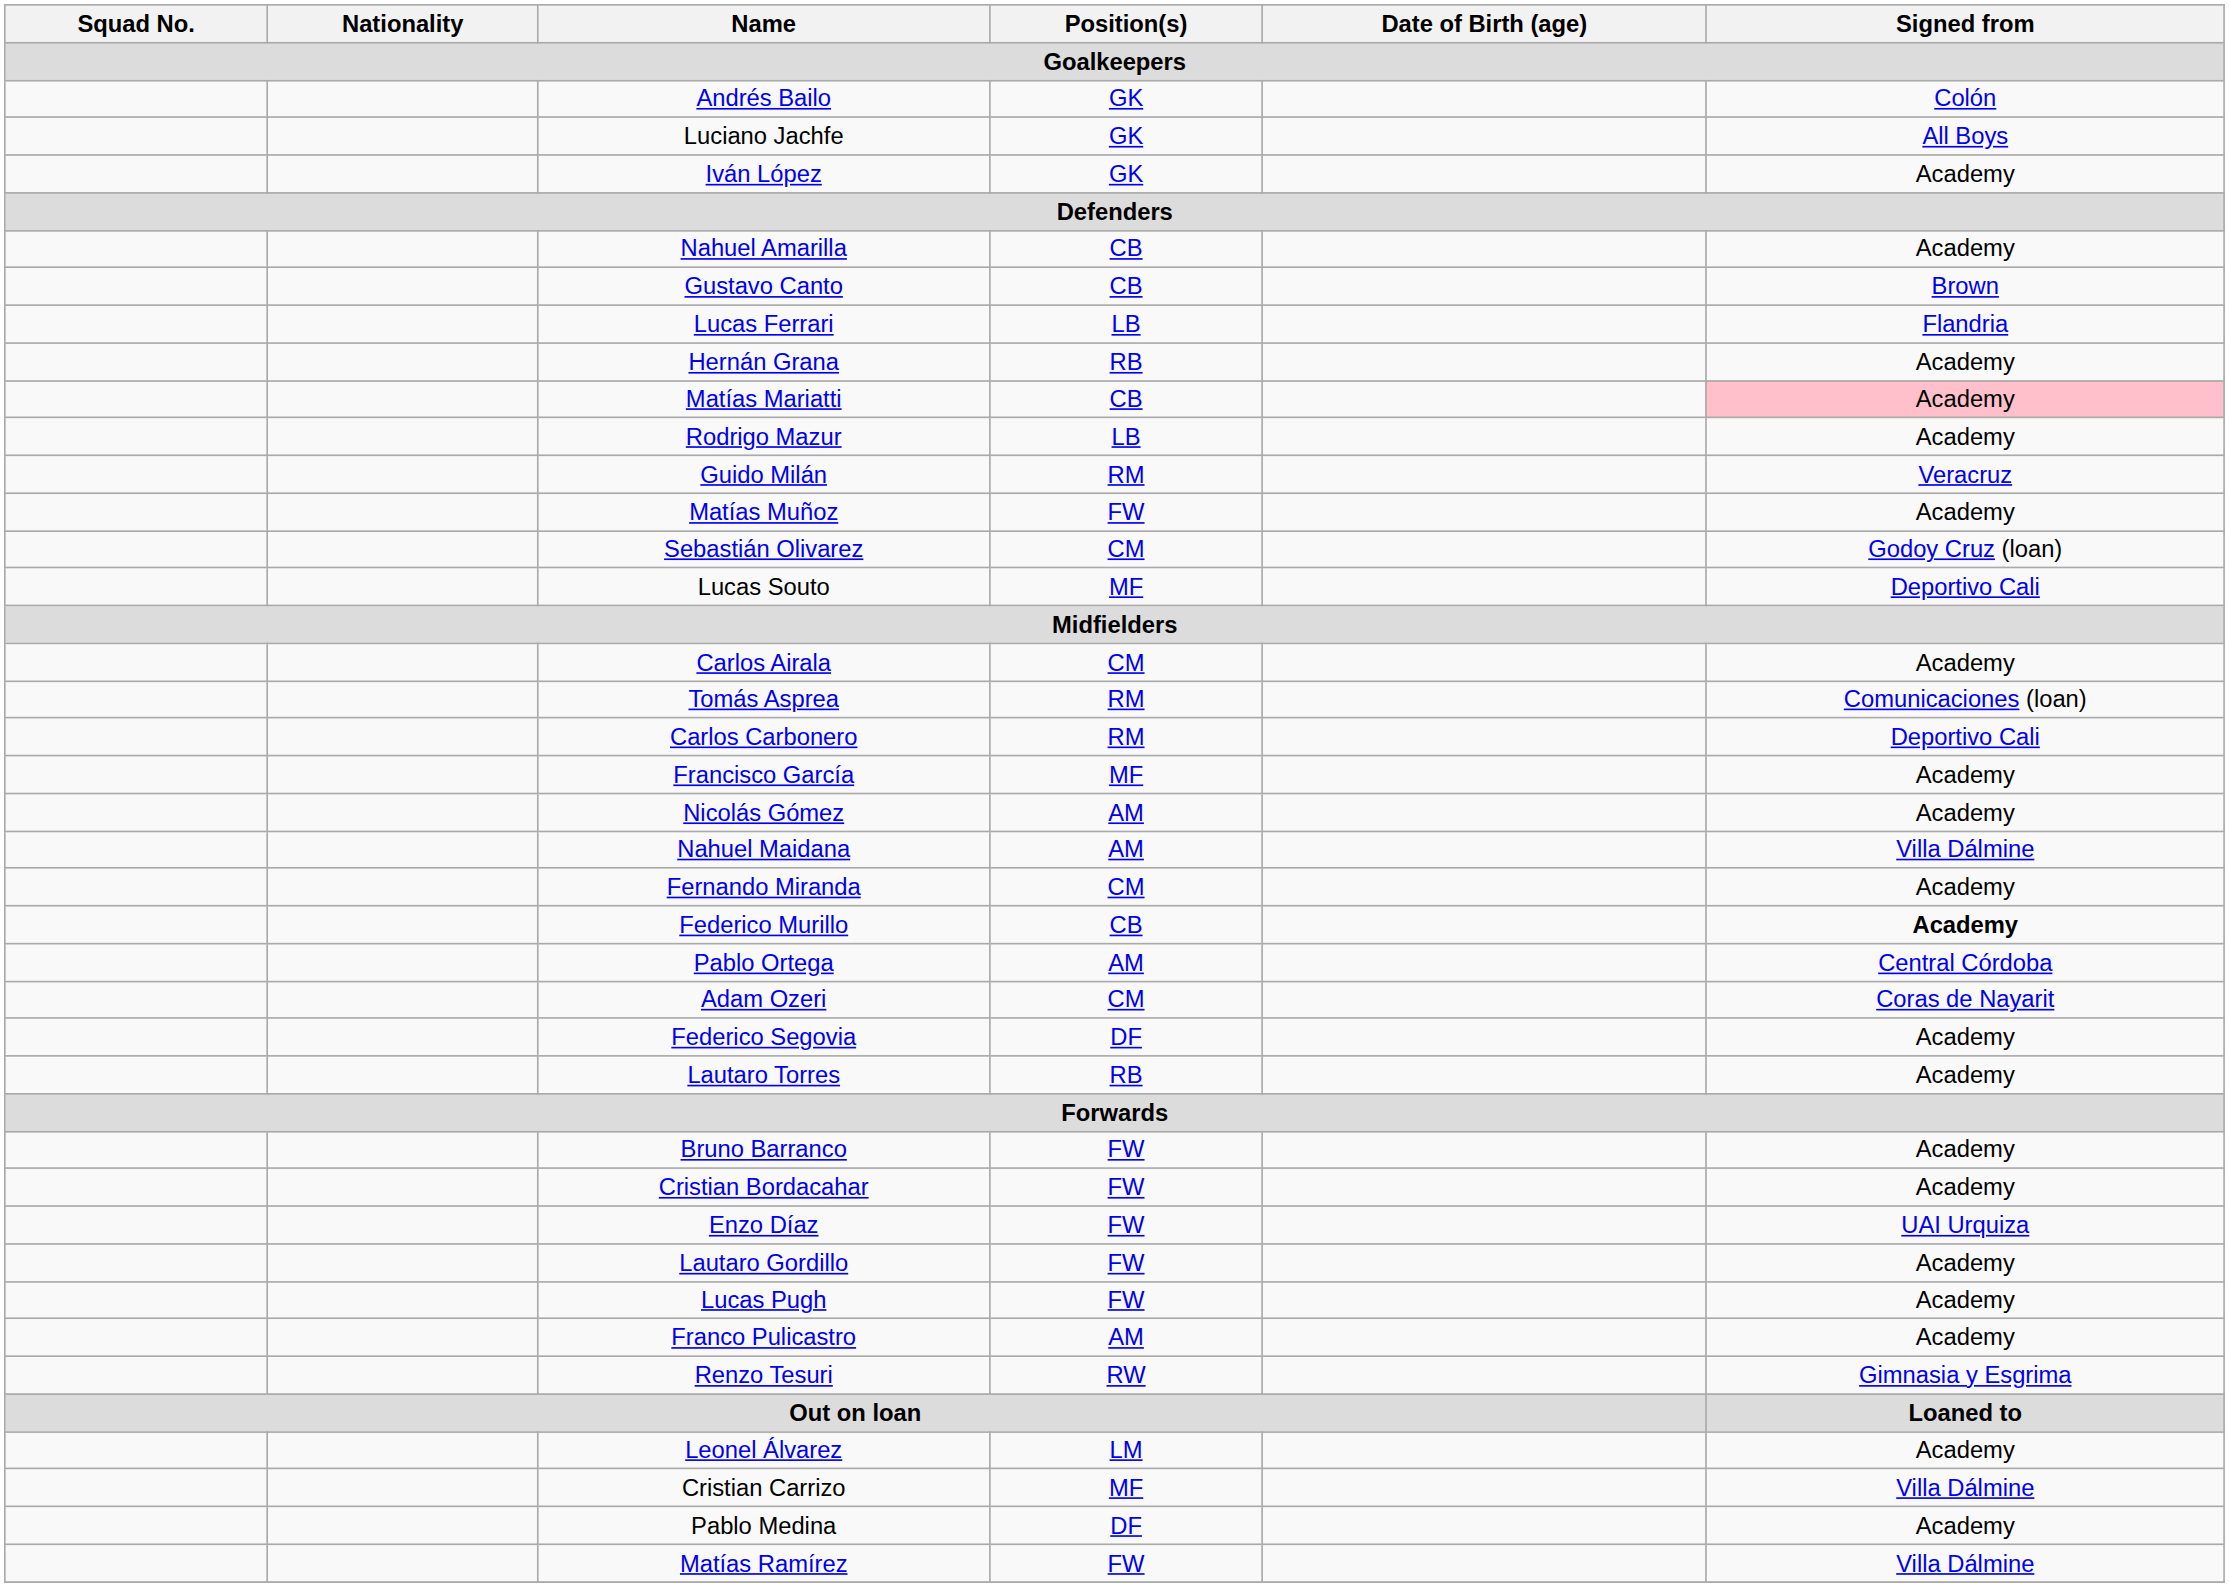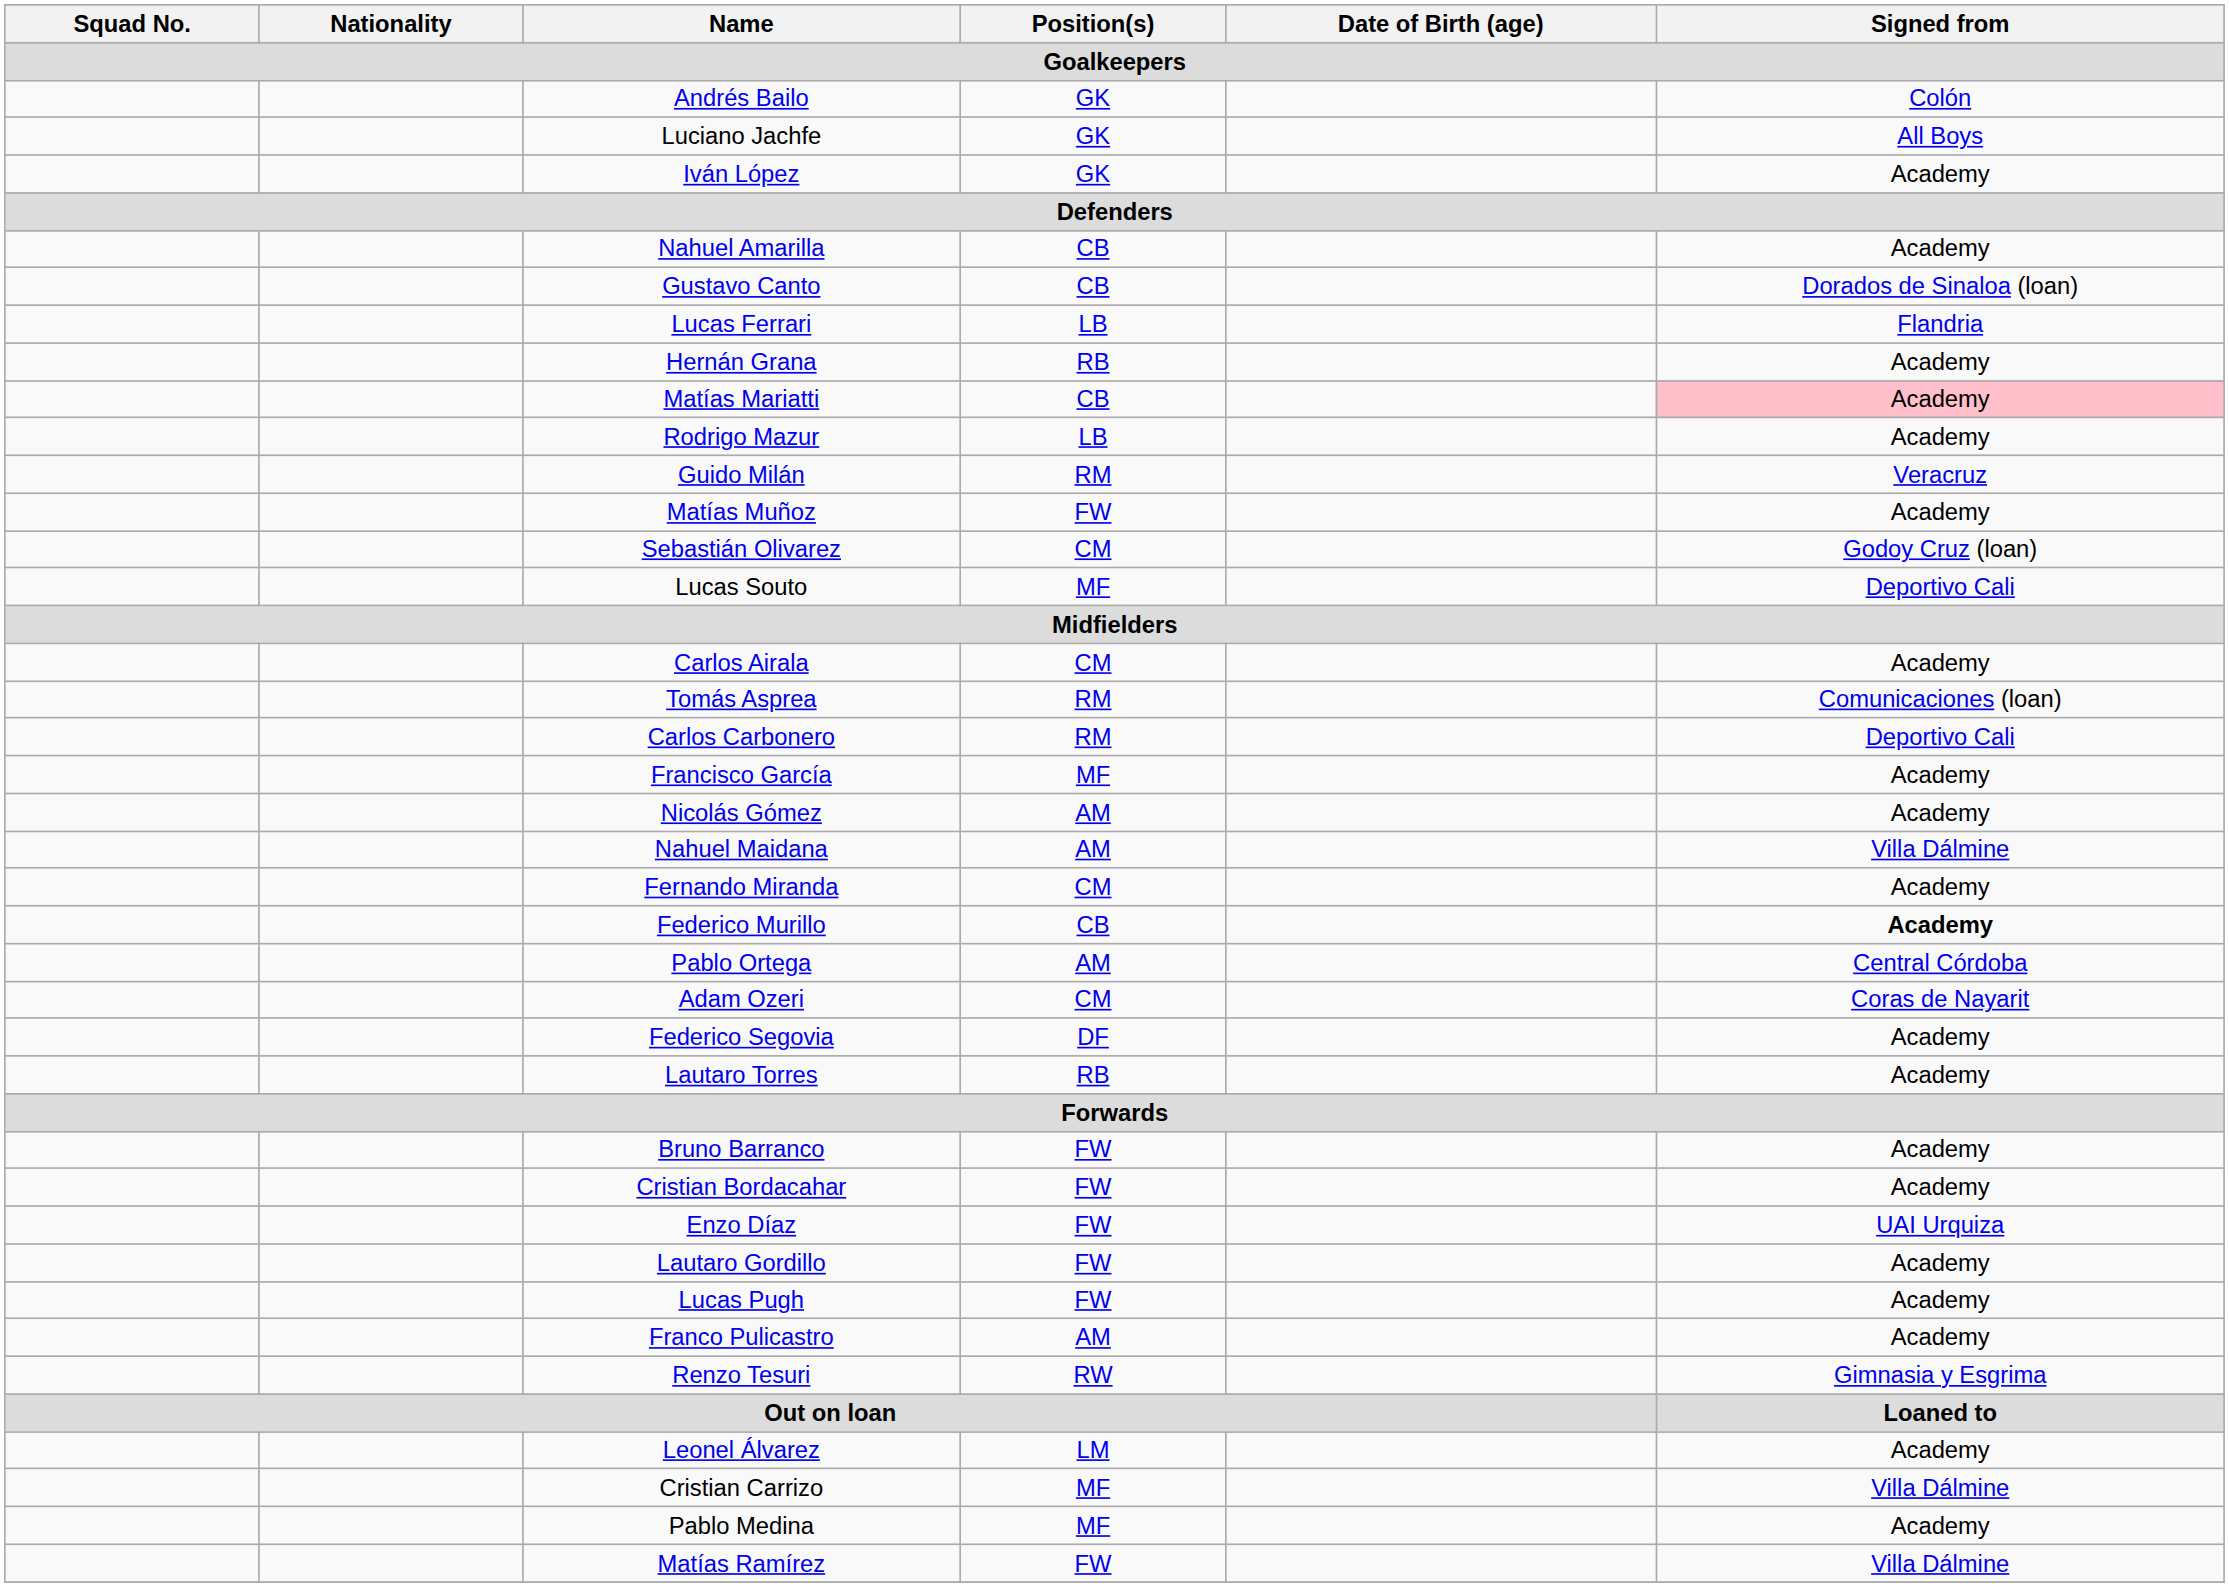 <table class="wikitable sortable" style="text-align:center; font-size:90%; width:85%;">
 <tr>
 <th style="background:#; color:; text-align:center;">Squad No.</th>
 <th style="background:#; color:; text-align:center;">Nationality</th>
 <th style="background:#; color:; text-align:center;">Name</th>
 <th style="background:#; color:; text-align:center;">Position(s)</th>
 <th style="background:#; color:; text-align:center;">Date of Birth (age)</th>
 <th style="background:#; color:; text-align:center;">Signed from</th>
 </tr>
 <tr>
 <th colspan="6" style="background:#dcdcdc; text-align:center;">Goalkeepers</th>
 </tr>
 <tr>
 <td></td>
 <td></td>
 <td><a href='#'>Andrés Bailo</a></td>
 <td><a href='#'>GK</a></td>
 <td></td>
 <td> <a href='#'>Colón</a></td>
 </tr>
 <tr>
 <td></td>
 <td></td>
 <td>Luciano Jachfe</td>
 <td><a href='#'>GK</a></td>
 <td></td>
 <td> <a href='#'>All Boys</a></td>
 </tr>
 <tr>
 <td></td>
 <td></td>
 <td><a href='#'>Iván López</a></td>
 <td><a href='#'>GK</a></td>
 <td></td>
 <td>Academy</td>
 </tr>
 <tr>
 <th colspan="7" style="background:#dcdcdc; text-align:center;">Defenders</th>
 </tr>
 <tr>
 <td></td>
 <td></td>
 <td><a href='#'>Nahuel Amarilla</a></td>
 <td><a href='#'>CB</a></td>
 <td></td>
 <td>Academy</td>
 </tr>
 <tr>
 <td></td>
 <td></td>
 <td><a href='#'>Gustavo Canto</a></td>
 <td><a href='#'>CB</a></td>
 <td></td>
-<td> <a href='#'>Brown</a></td>
+<td> <a href='#'>Dorados de Sinaloa</a> (loan)</td>
 </tr>
 <tr>
 <td></td>
 <td></td>
 <td><a href='#'>Lucas Ferrari</a></td>
 <td><a href='#'>LB</a></td>
 <td></td>
 <td> <a href='#'>Flandria</a></td>
 </tr>
 <tr>
 <td></td>
 <td></td>
 <td><a href='#'>Hernán Grana</a></td>
 <td><a href='#'>RB</a></td>
 <td></td>
 <td>Academy</td>
 </tr>
 <tr>
 <td></td>
 <td></td>
 <td><a href='#'>Matías Mariatti</a></td>
 <td><a href='#'>CB</a></td>
 <td></td>
 <td style="background: pink;">Academy</td>
 </tr>
 <tr>
 <td></td>
 <td></td>
 <td><a href='#'>Rodrigo Mazur</a></td>
 <td><a href='#'>LB</a></td>
 <td></td>
 <td>Academy</td>
 </tr>
 <tr>
 <td></td>
 <td></td>
 <td><a href='#'>Guido Milán</a></td>
 <td><a href='#'>RM</a></td>
 <td></td>
 <td> <a href='#'>Veracruz</a></td>
 </tr>
 <tr>
 <td></td>
 <td></td>
 <td><a href='#'>Matías Muñoz</a></td>
 <td><a href='#'>FW</a></td>
 <td></td>
 <td>Academy</td>
 </tr>
 <tr>
 <td></td>
 <td></td>
 <td><a href='#'>Sebastián Olivarez</a></td>
 <td><a href='#'>CM</a></td>
 <td></td>
 <td> <a href='#'>Godoy Cruz</a> (loan)</td>
 </tr>
 <tr>
 <td></td>
 <td></td>
 <td>Lucas Souto</td>
 <td><a href='#'>MF</a></td>
 <td></td>
 <td> <a href='#'>Deportivo Cali</a></td>
 </tr>
 <tr>
 <th colspan="7" style="background:#dcdcdc; text-align:center;">Midfielders</th>
 </tr>
 <tr>
 <td></td>
 <td></td>
 <td><a href='#'>Carlos Airala</a></td>
 <td><a href='#'>CM</a></td>
 <td></td>
 <td>Academy</td>
 </tr>
 <tr>
 <td></td>
 <td></td>
 <td><a href='#'>Tomás Asprea</a></td>
 <td><a href='#'>RM</a></td>
 <td></td>
 <td> <a href='#'>Comunicaciones</a> (loan)</td>
 </tr>
 <tr>
 <td></td>
 <td></td>
 <td><a href='#'>Carlos Carbonero</a></td>
 <td><a href='#'>RM</a></td>
 <td></td>
 <td> <a href='#'>Deportivo Cali</a></td>
 </tr>
 <tr>
 <td></td>
 <td></td>
 <td><a href='#'>Francisco García</a></td>
 <td><a href='#'>MF</a></td>
 <td></td>
 <td>Academy</td>
 </tr>
 <tr>
 <td></td>
 <td></td>
 <td><a href='#'>Nicolás Gómez</a></td>
 <td><a href='#'>AM</a></td>
 <td></td>
 <td>Academy</td>
 </tr>
 <tr>
 <td></td>
 <td></td>
 <td><a href='#'>Nahuel Maidana</a></td>
 <td><a href='#'>AM</a></td>
 <td></td>
 <td> <a href='#'>Villa Dálmine</a></td>
 </tr>
 <tr>
 <td></td>
 <td></td>
 <td><a href='#'>Fernando Miranda</a></td>
 <td><a href='#'>CM</a></td>
 <td></td>
 <td>Academy</td>
 </tr>
 <tr>
 <td></td>
 <td></td>
 <td><a href='#'>Federico Murillo</a></td>
 <td><a href='#'>CB</a></td>
 <td></td>
 <td><strong>Academy</strong></td>
 </tr>
 <tr>
 <td></td>
 <td></td>
 <td><a href='#'>Pablo Ortega</a></td>
 <td><a href='#'>AM</a></td>
 <td></td>
 <td> <a href='#'>Central Córdoba</a></td>
 </tr>
 <tr>
 <td></td>
 <td></td>
 <td><a href='#'>Adam Ozeri</a></td>
 <td><a href='#'>CM</a></td>
 <td></td>
 <td> <a href='#'>Coras de Nayarit</a></td>
 </tr>
 <tr>
 <td></td>
 <td></td>
 <td><a href='#'>Federico Segovia</a></td>
 <td><a href='#'>DF</a></td>
 <td></td>
 <td>Academy</td>
 </tr>
 <tr>
 <td></td>
 <td></td>
 <td><a href='#'>Lautaro Torres</a></td>
 <td><a href='#'>RB</a></td>
 <td></td>
 <td>Academy</td>
 </tr>
 <tr>
 <th colspan="7" style="background:#dcdcdc; text-align:center;">Forwards</th>
 </tr>
 <tr>
 <td></td>
 <td></td>
 <td><a href='#'>Bruno Barranco</a></td>
 <td><a href='#'>FW</a></td>
 <td></td>
 <td>Academy</td>
 </tr>
 <tr>
 <td></td>
 <td></td>
 <td><a href='#'>Cristian Bordacahar</a></td>
 <td><a href='#'>FW</a></td>
 <td></td>
 <td>Academy</td>
 </tr>
 <tr>
 <td></td>
 <td></td>
 <td><a href='#'>Enzo Díaz</a></td>
 <td><a href='#'>FW</a></td>
 <td></td>
 <td> <a href='#'>UAI Urquiza</a></td>
 </tr>
 <tr>
 <td></td>
 <td></td>
 <td><a href='#'>Lautaro Gordillo</a></td>
 <td><a href='#'>FW</a></td>
 <td></td>
 <td>Academy</td>
 </tr>
 <tr>
 <td></td>
 <td></td>
 <td><a href='#'>Lucas Pugh</a></td>
 <td><a href='#'>FW</a></td>
 <td></td>
 <td>Academy</td>
 </tr>
 <tr>
 <td></td>
 <td></td>
 <td><a href='#'>Franco Pulicastro</a></td>
 <td><a href='#'>AM</a></td>
 <td></td>
 <td>Academy</td>
 </tr>
 <tr>
 <td></td>
 <td></td>
 <td><a href='#'>Renzo Tesuri</a></td>
 <td><a href='#'>RW</a></td>
 <td></td>
 <td> <a href='#'>Gimnasia y Esgrima</a></td>
 </tr>
 <tr>
 <th colspan="5" style="background:#dcdcdc; text-align:center;">Out on loan</th>
 <th colspan="1" style="background:#dcdcdc; text-align:center;">Loaned to</th>
 </tr>
 <tr>
 <td></td>
 <td></td>
 <td><a href='#'>Leonel Álvarez</a></td>
 <td><a href='#'>LM</a></td>
 <td></td>
 <td>Academy</td>
 </tr>
 <tr>
 <td></td>
 <td></td>
 <td>Cristian Carrizo</td>
 <td><a href='#'>MF</a></td>
 <td></td>
 <td> <a href='#'>Villa Dálmine</a></td>
 </tr>
 <tr>
 <td></td>
 <td></td>
 <td>Pablo Medina</td>
-<td><a href='#'>DF</a></td>
+<td><a href='#'>MF</a></td>
 <td></td>
 <td>Academy</td>
 </tr>
 <tr>
 <td></td>
 <td></td>
 <td><a href='#'>Matías Ramírez</a></td>
 <td><a href='#'>FW</a></td>
 <td></td>
 <td> <a href='#'>Villa Dálmine</a></td>
 </tr>
 <tr>
 </tr>
 </table>
